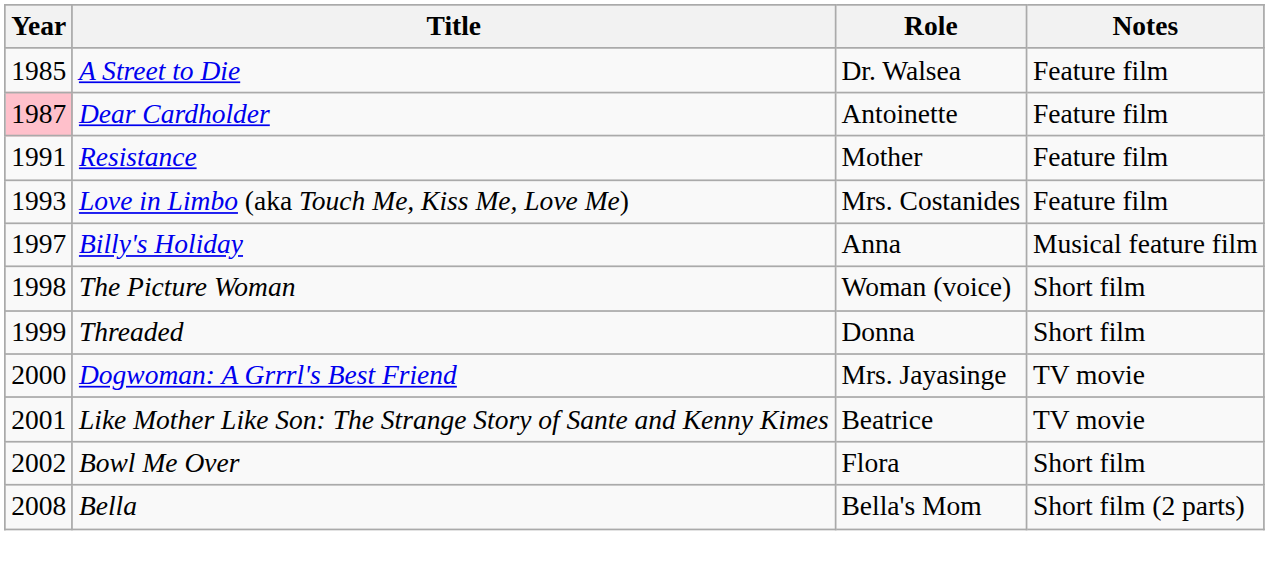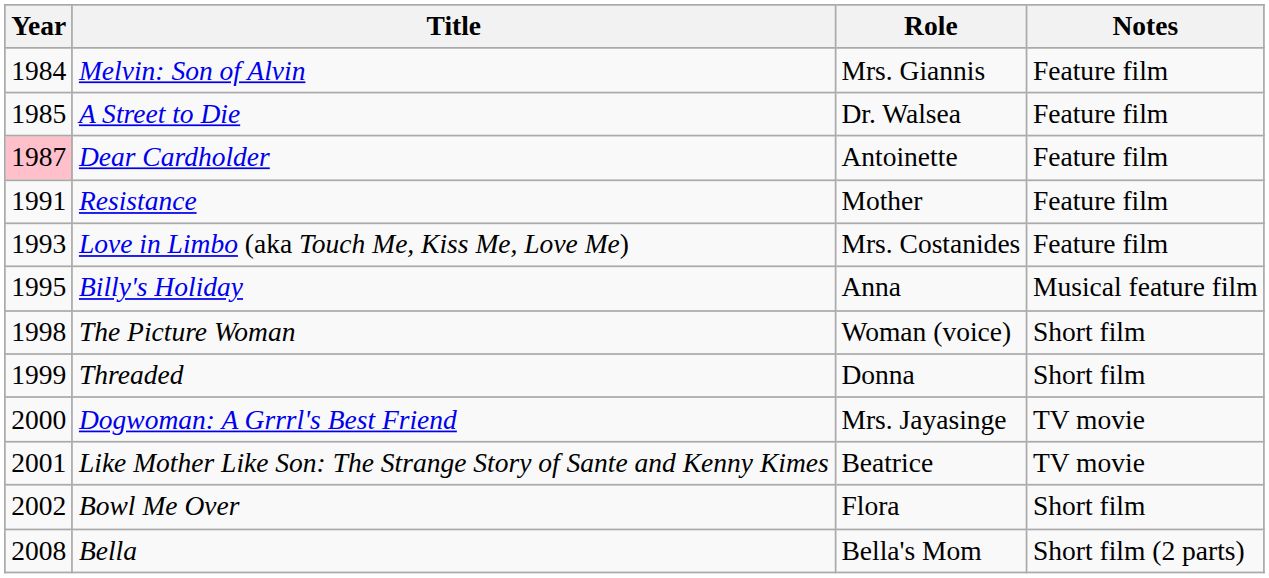 <table class="wikitable">
 <tr>
 <th>Year</th>
 <th>Title</th>
 <th>Role</th>
 <th>Notes</th>
+</tr>
+<tr>
+<td>1984</td>
+<td><em><a href='#'>Melvin: Son of Alvin</a></em></td>
+<td>Mrs. Giannis</td>
+<td>Feature film</td>
 </tr>
 <tr>
 <td>1985</td>
 <td><em><a href='#'>A Street to Die</a></em></td>
 <td>Dr. Walsea</td>
 <td>Feature film</td>
 </tr>
 <tr>
 <td style="background: pink;">1987</td>
 <td><em><a href='#'>Dear Cardholder</a></em></td>
 <td>Antoinette</td>
 <td>Feature film</td>
 </tr>
 <tr>
 <td>1991</td>
 <td><em><a href='#'>Resistance</a></em></td>
 <td>Mother</td>
 <td>Feature film</td>
 </tr>
 <tr>
 <td>1993</td>
 <td><em><a href='#'>Love in Limbo</a></em> (aka <em>Touch Me, Kiss Me, Love Me</em>)</td>
 <td>Mrs. Costanides</td>
 <td>Feature film</td>
 </tr>
 <tr>
-<td>1997</td>
+<td>1995</td>
 <td><em><a href='#'>Billy's Holiday</a></em></td>
 <td>Anna</td>
 <td>Musical feature film</td>
 </tr>
 <tr>
 <td>1998</td>
 <td><em>The Picture Woman</em></td>
 <td>Woman (voice)</td>
 <td>Short film</td>
 </tr>
 <tr>
 <td>1999</td>
 <td><em>Threaded</em></td>
 <td>Donna</td>
 <td>Short film</td>
 </tr>
 <tr>
 <td>2000</td>
 <td><em><a href='#'>Dogwoman: A Grrrl's Best Friend</a></em></td>
 <td>Mrs. Jayasinge</td>
 <td>TV movie</td>
 </tr>
 <tr>
 <td>2001</td>
 <td><em>Like Mother Like Son: The Strange Story of Sante and Kenny Kimes</em></td>
 <td>Beatrice</td>
 <td>TV movie</td>
 </tr>
 <tr>
 <td>2002</td>
 <td><em>Bowl Me Over</em></td>
 <td>Flora</td>
 <td>Short film</td>
 </tr>
 <tr>
 <td>2008</td>
 <td><em>Bella</em></td>
 <td>Bella's Mom</td>
 <td>Short film (2 parts)</td>
 </tr>
 </table>
